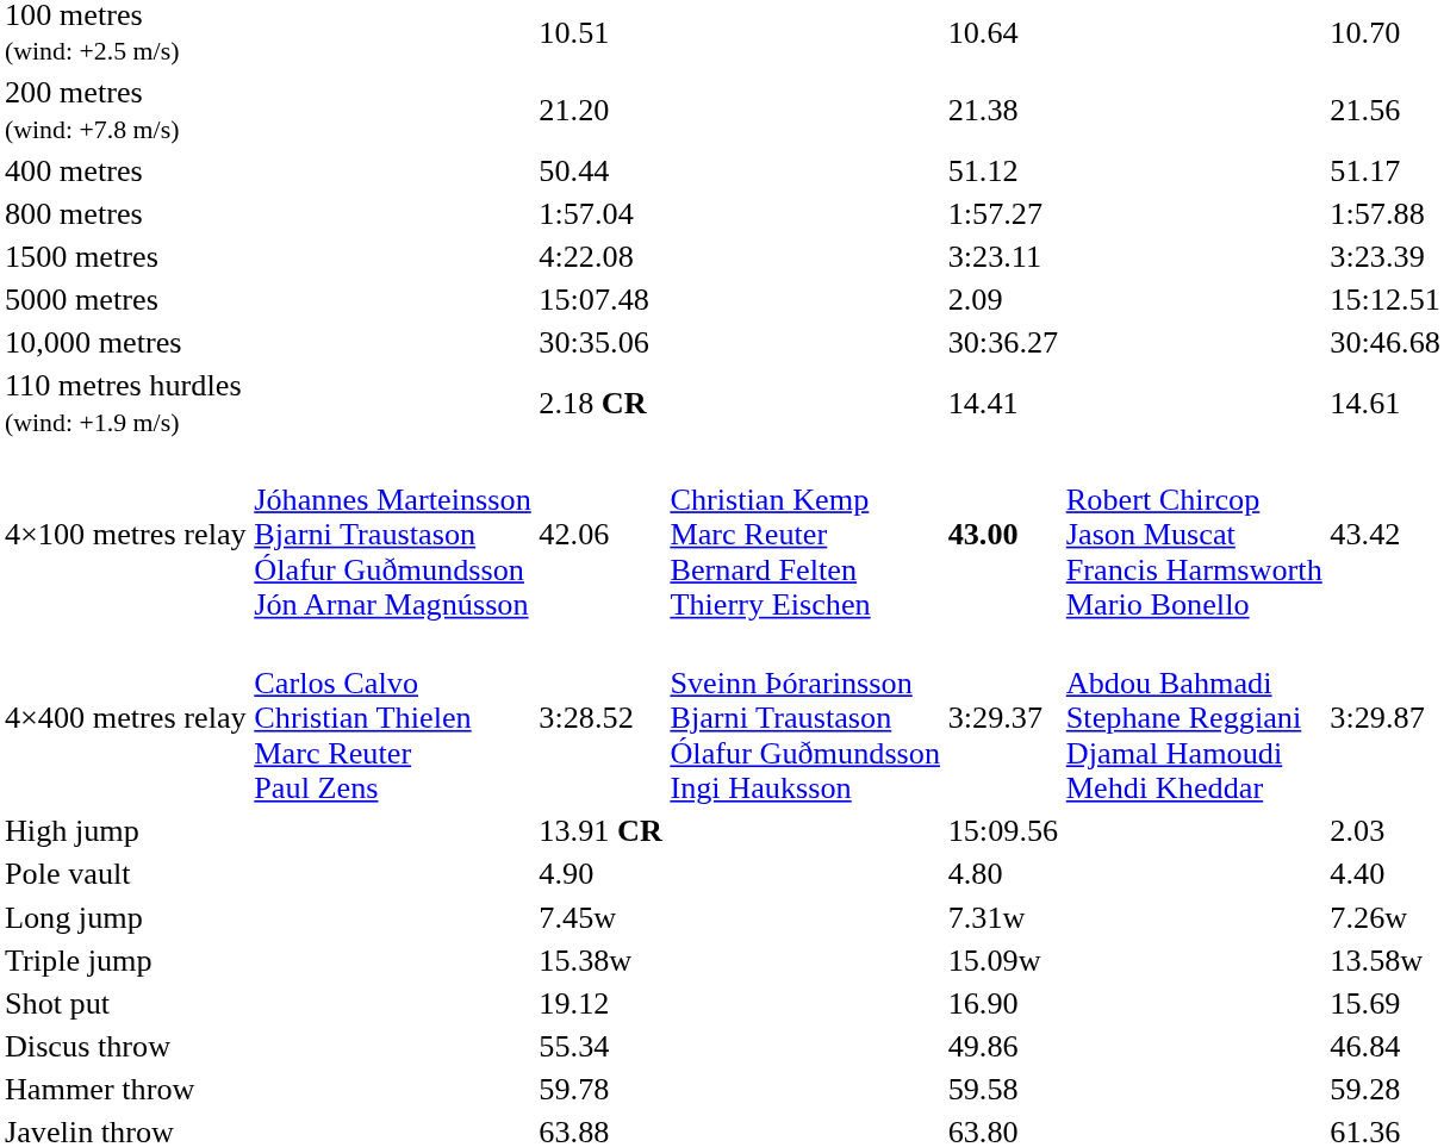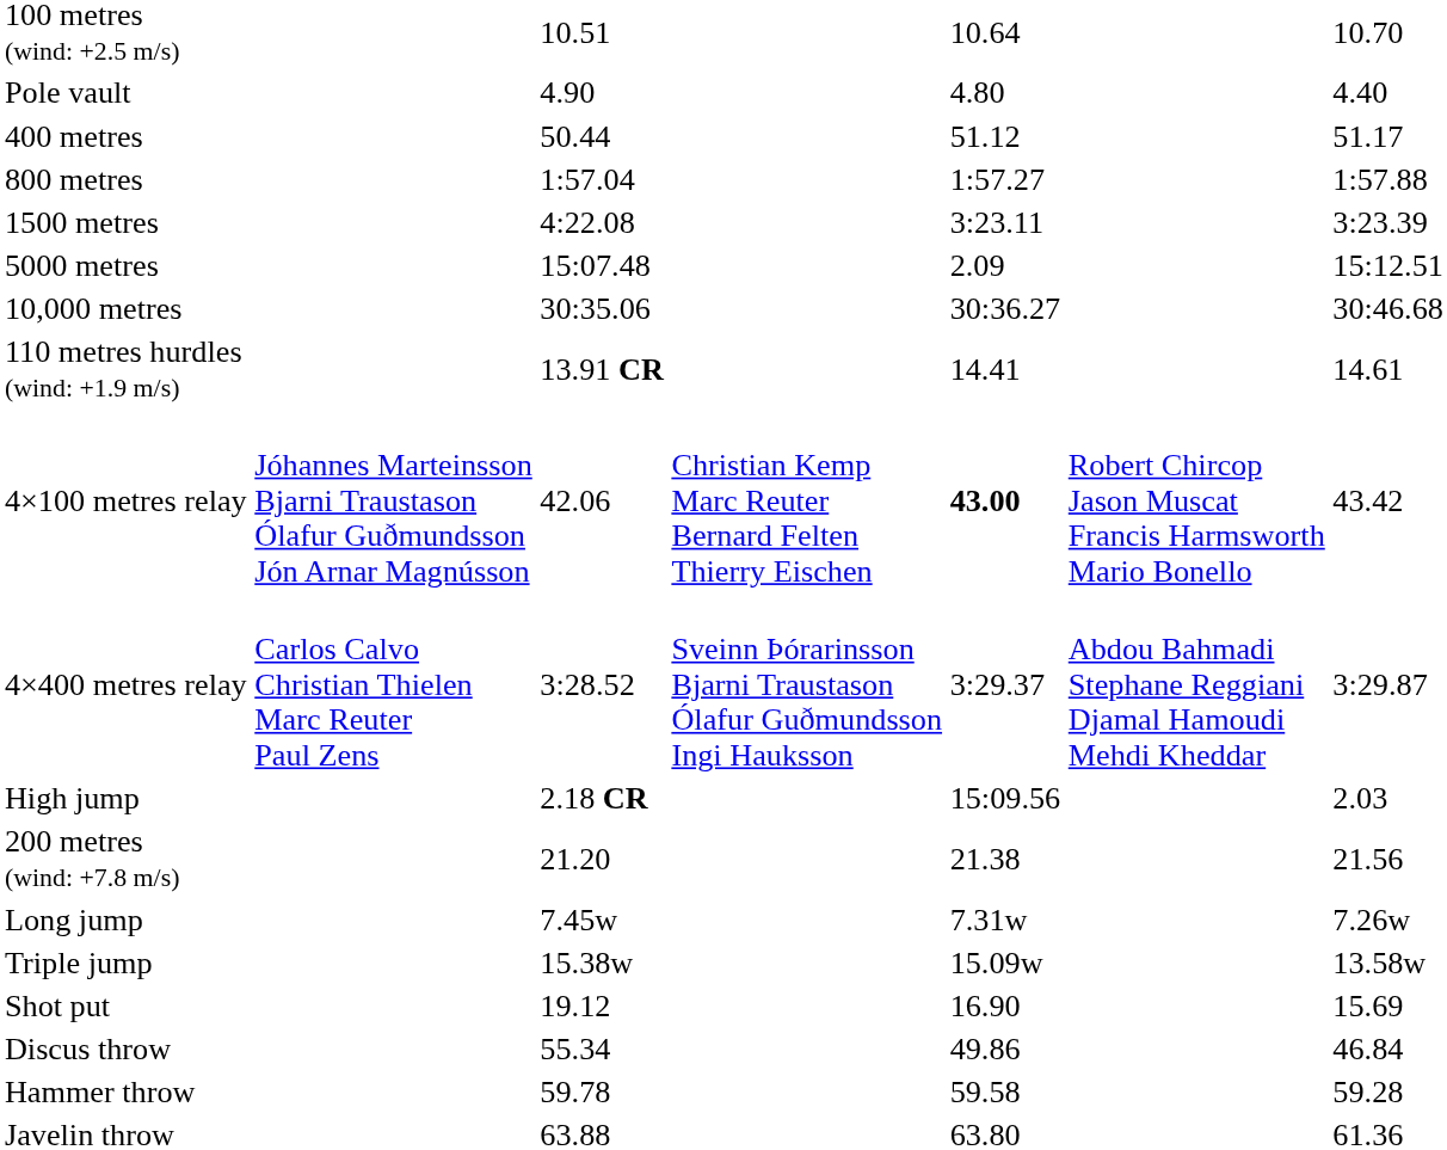 <table>
 <tr>
 <td>100 metres<br><small>(wind: +2.5 m/s)</small></td>
 <td></td>
 <td>10.51</td>
 <td></td>
 <td>10.64</td>
 <td></td>
 <td>10.70</td>
 </tr>
 <tr>
-<td>200 metres<br><small>(wind: +7.8 m/s)</small></td>
+<td>Pole vault</td>
 <td></td>
-<td>21.20</td>
+<td>4.90</td>
 <td></td>
-<td>21.38</td>
+<td>4.80</td>
 <td></td>
-<td>21.56</td>
+<td>4.40</td>
 </tr>
 <tr>
 <td>400 metres</td>
 <td></td>
 <td>50.44</td>
 <td></td>
 <td>51.12</td>
 <td></td>
 <td>51.17</td>
 </tr>
 <tr>
 <td>800 metres</td>
 <td></td>
 <td>1:57.04</td>
 <td></td>
 <td>1:57.27</td>
 <td></td>
 <td>1:57.88</td>
 </tr>
 <tr>
 <td>1500 metres</td>
 <td></td>
 <td>4:22.08</td>
 <td></td>
 <td>3:23.11</td>
 <td></td>
 <td>3:23.39</td>
 </tr>
 <tr>
 <td>5000 metres</td>
 <td></td>
 <td>15:07.48</td>
 <td></td>
 <td>2.09</td>
 <td></td>
 <td>15:12.51</td>
 </tr>
 <tr>
 <td>10,000 metres</td>
 <td></td>
 <td>30:35.06</td>
 <td></td>
 <td>30:36.27</td>
 <td></td>
 <td>30:46.68</td>
 </tr>
 <tr>
 <td>110 metres hurdles<br><small>(wind: +1.9 m/s)</small></td>
 <td></td>
-<td>2.18 <strong>CR</strong></td>
+<td>13.91 <strong>CR</strong></td>
 <td></td>
 <td>14.41</td>
 <td></td>
 <td>14.61</td>
 </tr>
 <tr>
 <td>4×100 metres relay</td>
 <td><br><a href='#'>Jóhannes Marteinsson</a><br><a href='#'>Bjarni Traustason</a><br><a href='#'>Ólafur Guðmundsson</a><br><a href='#'>Jón Arnar Magnússon</a></td>
 <td>42.06</td>
 <td><br><a href='#'>Christian Kemp</a><br><a href='#'>Marc Reuter</a><br><a href='#'>Bernard Felten</a><br><a href='#'>Thierry Eischen</a></td>
 <td><strong>43.00</strong></td>
 <td><br><a href='#'>Robert Chircop</a><br><a href='#'>Jason Muscat</a><br><a href='#'>Francis Harmsworth</a><br><a href='#'>Mario Bonello</a></td>
 <td>43.42</td>
 </tr>
 <tr>
 <td>4×400 metres relay</td>
 <td><br><a href='#'>Carlos Calvo</a><br><a href='#'>Christian Thielen</a><br><a href='#'>Marc Reuter</a><br><a href='#'>Paul Zens</a></td>
 <td>3:28.52</td>
 <td><br><a href='#'>Sveinn Þórarinsson</a><br><a href='#'>Bjarni Traustason</a><br><a href='#'>Ólafur Guðmundsson</a><br><a href='#'>Ingi Hauksson</a></td>
 <td>3:29.37</td>
 <td><br><a href='#'>Abdou Bahmadi</a><br><a href='#'>Stephane Reggiani</a><br><a href='#'>Djamal Hamoudi</a><br><a href='#'>Mehdi Kheddar</a></td>
 <td>3:29.87</td>
 </tr>
 <tr>
 <td>High jump</td>
 <td></td>
-<td>13.91 <strong>CR</strong></td>
+<td>2.18 <strong>CR</strong></td>
 <td></td>
 <td>15:09.56</td>
 <td></td>
 <td>2.03</td>
 </tr>
 <tr>
-<td>Pole vault</td>
+<td>200 metres<br><small>(wind: +7.8 m/s)</small></td>
 <td></td>
-<td>4.90</td>
+<td>21.20</td>
 <td></td>
-<td>4.80</td>
+<td>21.38</td>
 <td></td>
-<td>4.40</td>
+<td>21.56</td>
 </tr>
 <tr>
 <td>Long jump</td>
 <td></td>
 <td>7.45w</td>
 <td></td>
 <td>7.31w</td>
 <td></td>
 <td>7.26w</td>
 </tr>
 <tr>
 <td>Triple jump</td>
 <td></td>
 <td>15.38w</td>
 <td></td>
 <td>15.09w</td>
 <td></td>
 <td>13.58w</td>
 </tr>
 <tr>
 <td>Shot put</td>
 <td></td>
 <td>19.12</td>
 <td></td>
 <td>16.90</td>
 <td></td>
 <td>15.69</td>
 </tr>
 <tr>
 <td>Discus throw</td>
 <td></td>
 <td>55.34</td>
 <td></td>
 <td>49.86</td>
 <td></td>
 <td>46.84</td>
 </tr>
 <tr>
 <td>Hammer throw</td>
 <td></td>
 <td>59.78</td>
 <td></td>
 <td>59.58</td>
 <td></td>
 <td>59.28</td>
 </tr>
 <tr>
 <td>Javelin throw</td>
 <td></td>
 <td>63.88</td>
 <td></td>
 <td>63.80</td>
 <td></td>
 <td>61.36</td>
 </tr>
 </table>
